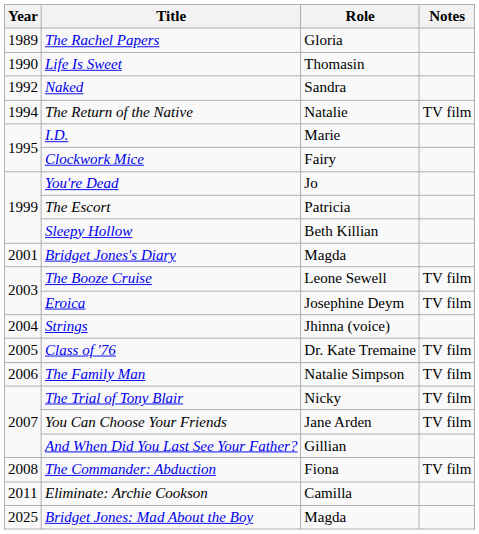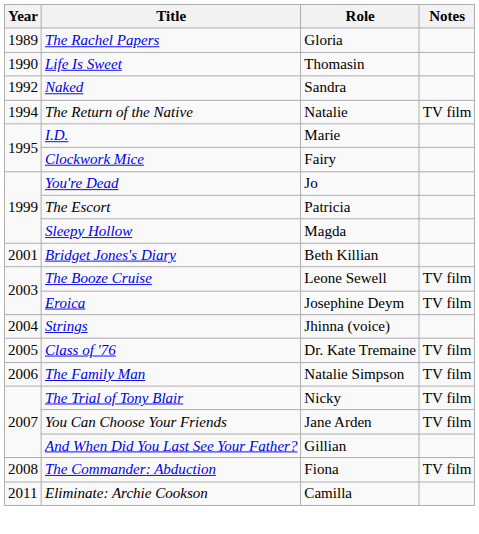 <table class="wikitable sortable">
 <tr>
 <th>Year</th>
 <th>Title</th>
 <th>Role</th>
 <th class="unsortable">Notes</th>
 </tr>
 <tr>
 <td>1989</td>
 <td><em><a href='#'>The Rachel Papers</a></em></td>
 <td>Gloria</td>
 <td></td>
 </tr>
 <tr>
 <td>1990</td>
 <td><em><a href='#'>Life Is Sweet</a></em></td>
 <td>Thomasin</td>
 <td></td>
 </tr>
 <tr>
 <td>1992</td>
 <td><em><a href='#'>Naked</a></em></td>
 <td>Sandra</td>
 <td></td>
 </tr>
 <tr>
 <td>1994</td>
 <td><em>The Return of the Native</em></td>
 <td>Natalie</td>
 <td>TV film</td>
 </tr>
 <tr>
 <td rowspan="2">1995</td>
 <td><em><a href='#'>I.D.</a></em></td>
 <td>Marie</td>
 <td></td>
 </tr>
 <tr>
 <td><em><a href='#'>Clockwork Mice</a></em></td>
 <td>Fairy</td>
 <td></td>
 </tr>
 <tr>
 <td rowspan="3">1999</td>
 <td><em><a href='#'>You're Dead</a></em></td>
 <td>Jo</td>
 <td></td>
 </tr>
 <tr>
 <td><em>The Escort</em></td>
 <td>Patricia</td>
 <td></td>
 </tr>
 <tr>
 <td><em><a href='#'>Sleepy Hollow</a></em></td>
-<td>Beth Killian</td>
+<td>Magda</td>
 <td></td>
 </tr>
 <tr>
 <td>2001</td>
 <td><em><a href='#'>Bridget Jones's Diary</a></em></td>
-<td>Magda</td>
+<td>Beth Killian</td>
 <td></td>
 </tr>
 <tr>
 <td rowspan="2">2003</td>
 <td><em><a href='#'>The Booze Cruise</a></em></td>
 <td>Leone Sewell</td>
 <td>TV film</td>
 </tr>
 <tr>
 <td><em><a href='#'>Eroica</a></em></td>
 <td>Josephine Deym</td>
 <td>TV film</td>
 </tr>
 <tr>
 <td>2004</td>
 <td><em><a href='#'>Strings</a></em></td>
 <td>Jhinna (voice)</td>
 <td></td>
 </tr>
 <tr>
 <td>2005</td>
 <td><em><a href='#'>Class of '76</a></em></td>
 <td>Dr. Kate Tremaine</td>
 <td>TV film</td>
 </tr>
 <tr>
 <td>2006</td>
 <td><em><a href='#'>The Family Man</a></em></td>
 <td>Natalie Simpson</td>
 <td>TV film</td>
 </tr>
 <tr>
 <td rowspan="3">2007</td>
 <td><em><a href='#'>The Trial of Tony Blair</a></em></td>
 <td>Nicky</td>
 <td>TV film</td>
 </tr>
 <tr>
 <td><em>You Can Choose Your Friends</em></td>
 <td>Jane Arden</td>
 <td>TV film</td>
 </tr>
 <tr>
 <td><em><a href='#'>And When Did You Last See Your Father?</a></em></td>
 <td>Gillian</td>
 <td></td>
 </tr>
 <tr>
 <td>2008</td>
 <td><em><a href='#'>The Commander: Abduction</a></em></td>
 <td>Fiona</td>
 <td>TV film</td>
 </tr>
 <tr>
 <td>2011</td>
 <td><em>Eliminate: Archie Cookson</em></td>
 <td>Camilla</td>
 <td></td>
 </tr>
-<tr>
-<td>2025</td>
-<td><em><a href='#'>Bridget Jones: Mad About the Boy</a></em></td>
-<td>Magda</td>
-<td></td>
-</tr>
 </table>
